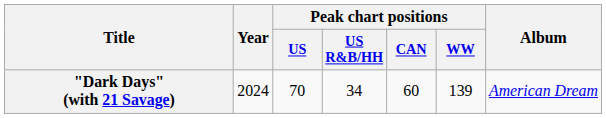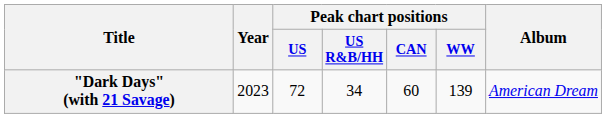 <table class="wikitable plainrowheaders" style="text-align:center;">
 <tr>
 <th scope="col" rowspan="2" style="width:14em;">Title</th>
 <th scope="col" rowspan="2">Year</th>
 <th scope="col" colspan="4">Peak chart positions</th>
 <th scope="col" rowspan="2">Album</th>
 </tr>
 <tr>
 <th scope="col" style="width:3em;font-size:90%;"><a href='#'>US</a><br></th>
 <th scope="col" style="width:3em;font-size:90%;"><a href='#'>US<br>R&B/HH</a><br></th>
 <th scope="col" style="width:3em;font-size:90%;"><a href='#'>CAN</a><br></th>
 <th scope="col" style="width:3em;font-size:90%;"><a href='#'>WW</a><br></th>
 </tr>
 <tr>
 <th scope="row">"Dark Days"<br><span>(with <a href='#'>21 Savage</a>)</span></th>
-<td>2024</td>
-<td>70</td>
+<td>2023</td>
+<td>72</td>
 <td>34</td>
 <td>60</td>
 <td>139</td>
 <td><em><a href='#'>American Dream</a></em></td>
 </tr>
 </table>
